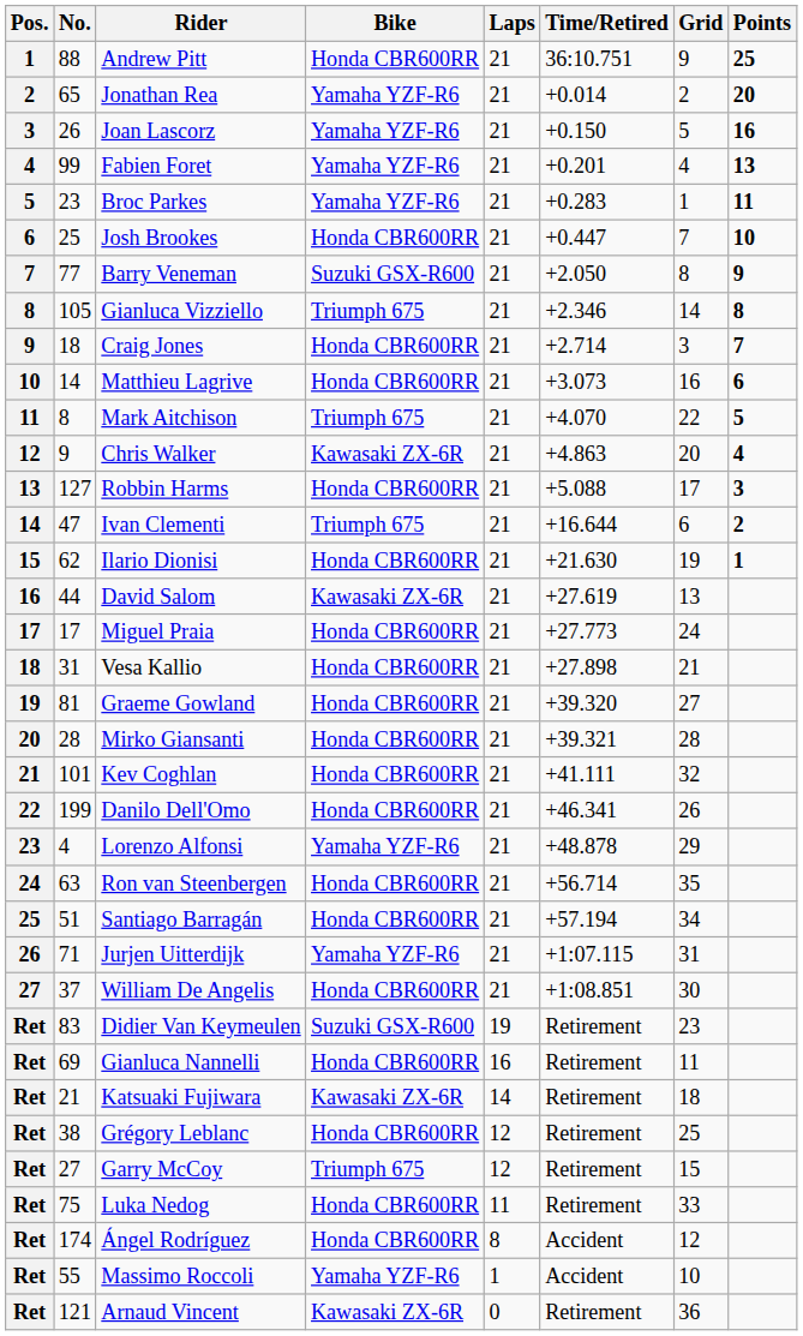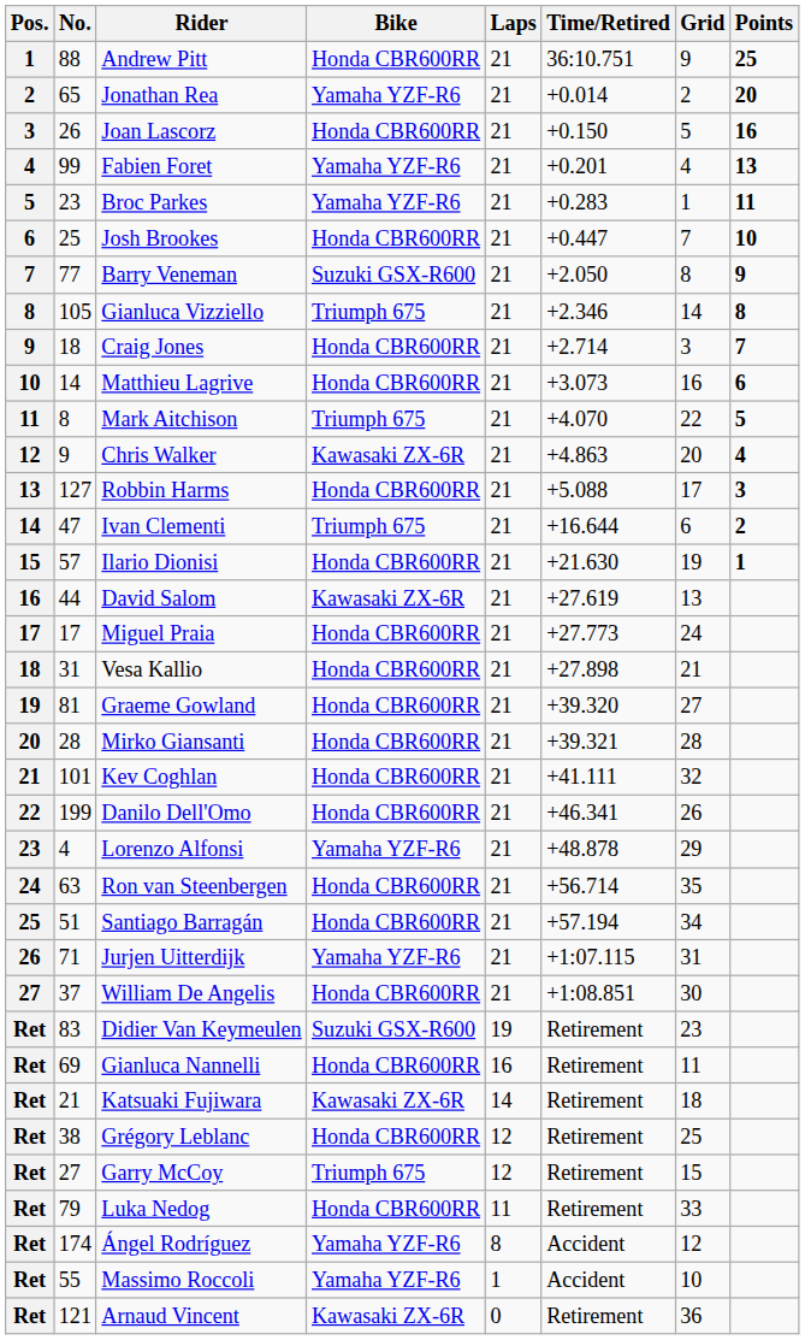 <table class="wikitable" style="font-size: 95%;">
 <tr>
 <th>Pos.</th>
 <th>No.</th>
 <th>Rider</th>
 <th>Bike</th>
 <th>Laps</th>
 <th>Time/Retired</th>
 <th>Grid</th>
 <th>Points</th>
 </tr>
 <tr>
 <th>1</th>
 <td>88</td>
 <td> <a href='#'>Andrew Pitt</a></td>
 <td><a href='#'>Honda CBR600RR</a></td>
 <td>21</td>
 <td>36:10.751</td>
 <td>9</td>
 <td><strong>25</strong></td>
 </tr>
 <tr>
 <th>2</th>
 <td>65</td>
 <td> <a href='#'>Jonathan Rea</a></td>
 <td><a href='#'>Yamaha YZF-R6</a></td>
 <td>21</td>
 <td>+0.014</td>
 <td>2</td>
 <td><strong>20</strong></td>
 </tr>
 <tr>
 <th>3</th>
 <td>26</td>
 <td> <a href='#'>Joan Lascorz</a></td>
-<td><a href='#'>Yamaha YZF-R6</a></td>
+<td><a href='#'>Honda CBR600RR</a></td>
 <td>21</td>
 <td>+0.150</td>
 <td>5</td>
 <td><strong>16</strong></td>
 </tr>
 <tr>
 <th>4</th>
 <td>99</td>
 <td> <a href='#'>Fabien Foret</a></td>
 <td><a href='#'>Yamaha YZF-R6</a></td>
 <td>21</td>
 <td>+0.201</td>
 <td>4</td>
 <td><strong>13</strong></td>
 </tr>
 <tr>
 <th>5</th>
 <td>23</td>
 <td> <a href='#'>Broc Parkes</a></td>
 <td><a href='#'>Yamaha YZF-R6</a></td>
 <td>21</td>
 <td>+0.283</td>
 <td>1</td>
 <td><strong>11</strong></td>
 </tr>
 <tr>
 <th>6</th>
 <td>25</td>
 <td> <a href='#'>Josh Brookes</a></td>
 <td><a href='#'>Honda CBR600RR</a></td>
 <td>21</td>
 <td>+0.447</td>
 <td>7</td>
 <td><strong>10</strong></td>
 </tr>
 <tr>
 <th>7</th>
 <td>77</td>
 <td> <a href='#'>Barry Veneman</a></td>
 <td><a href='#'>Suzuki GSX-R600</a></td>
 <td>21</td>
 <td>+2.050</td>
 <td>8</td>
 <td><strong>9</strong></td>
 </tr>
 <tr>
 <th>8</th>
 <td>105</td>
 <td> <a href='#'>Gianluca Vizziello</a></td>
 <td><a href='#'>Triumph 675</a></td>
 <td>21</td>
 <td>+2.346</td>
 <td>14</td>
 <td><strong>8</strong></td>
 </tr>
 <tr>
 <th>9</th>
 <td>18</td>
 <td> <a href='#'>Craig Jones</a></td>
 <td><a href='#'>Honda CBR600RR</a></td>
 <td>21</td>
 <td>+2.714</td>
 <td>3</td>
 <td><strong>7</strong></td>
 </tr>
 <tr>
 <th>10</th>
 <td>14</td>
 <td> <a href='#'>Matthieu Lagrive</a></td>
 <td><a href='#'>Honda CBR600RR</a></td>
 <td>21</td>
 <td>+3.073</td>
 <td>16</td>
 <td><strong>6</strong></td>
 </tr>
 <tr>
 <th>11</th>
 <td>8</td>
 <td> <a href='#'>Mark Aitchison</a></td>
 <td><a href='#'>Triumph 675</a></td>
 <td>21</td>
 <td>+4.070</td>
 <td>22</td>
 <td><strong>5</strong></td>
 </tr>
 <tr>
 <th>12</th>
 <td>9</td>
 <td> <a href='#'>Chris Walker</a></td>
 <td><a href='#'>Kawasaki ZX-6R</a></td>
 <td>21</td>
 <td>+4.863</td>
 <td>20</td>
 <td><strong>4</strong></td>
 </tr>
 <tr>
 <th>13</th>
 <td>127</td>
 <td> <a href='#'>Robbin Harms</a></td>
 <td><a href='#'>Honda CBR600RR</a></td>
 <td>21</td>
 <td>+5.088</td>
 <td>17</td>
 <td><strong>3</strong></td>
 </tr>
 <tr>
 <th>14</th>
 <td>47</td>
 <td> <a href='#'>Ivan Clementi</a></td>
 <td><a href='#'>Triumph 675</a></td>
 <td>21</td>
 <td>+16.644</td>
 <td>6</td>
 <td><strong>2</strong></td>
 </tr>
 <tr>
 <th>15</th>
-<td>62</td>
+<td>57</td>
 <td> <a href='#'>Ilario Dionisi</a></td>
 <td><a href='#'>Honda CBR600RR</a></td>
 <td>21</td>
 <td>+21.630</td>
 <td>19</td>
 <td><strong>1</strong></td>
 </tr>
 <tr>
 <th>16</th>
 <td>44</td>
 <td> <a href='#'>David Salom</a></td>
 <td><a href='#'>Kawasaki ZX-6R</a></td>
 <td>21</td>
 <td>+27.619</td>
 <td>13</td>
 <td></td>
 </tr>
 <tr>
 <th>17</th>
 <td>17</td>
 <td> <a href='#'>Miguel Praia</a></td>
 <td><a href='#'>Honda CBR600RR</a></td>
 <td>21</td>
 <td>+27.773</td>
 <td>24</td>
 <td></td>
 </tr>
 <tr>
 <th>18</th>
 <td>31</td>
 <td> Vesa Kallio</td>
 <td><a href='#'>Honda CBR600RR</a></td>
 <td>21</td>
 <td>+27.898</td>
 <td>21</td>
 <td></td>
 </tr>
 <tr>
 <th>19</th>
 <td>81</td>
 <td> <a href='#'>Graeme Gowland</a></td>
 <td><a href='#'>Honda CBR600RR</a></td>
 <td>21</td>
 <td>+39.320</td>
 <td>27</td>
 <td></td>
 </tr>
 <tr>
 <th>20</th>
 <td>28</td>
 <td> <a href='#'>Mirko Giansanti</a></td>
 <td><a href='#'>Honda CBR600RR</a></td>
 <td>21</td>
 <td>+39.321</td>
 <td>28</td>
 <td></td>
 </tr>
 <tr>
 <th>21</th>
 <td>101</td>
 <td> <a href='#'>Kev Coghlan</a></td>
 <td><a href='#'>Honda CBR600RR</a></td>
 <td>21</td>
 <td>+41.111</td>
 <td>32</td>
 <td></td>
 </tr>
 <tr>
 <th>22</th>
 <td>199</td>
 <td> <a href='#'>Danilo Dell'Omo</a></td>
 <td><a href='#'>Honda CBR600RR</a></td>
 <td>21</td>
 <td>+46.341</td>
 <td>26</td>
 <td></td>
 </tr>
 <tr>
 <th>23</th>
 <td>4</td>
 <td> <a href='#'>Lorenzo Alfonsi</a></td>
 <td><a href='#'>Yamaha YZF-R6</a></td>
 <td>21</td>
 <td>+48.878</td>
 <td>29</td>
 <td></td>
 </tr>
 <tr>
 <th>24</th>
 <td>63</td>
 <td> <a href='#'>Ron van Steenbergen</a></td>
 <td><a href='#'>Honda CBR600RR</a></td>
 <td>21</td>
 <td>+56.714</td>
 <td>35</td>
 <td></td>
 </tr>
 <tr>
 <th>25</th>
 <td>51</td>
 <td> <a href='#'>Santiago Barragán</a></td>
 <td><a href='#'>Honda CBR600RR</a></td>
 <td>21</td>
 <td>+57.194</td>
 <td>34</td>
 <td></td>
 </tr>
 <tr>
 <th>26</th>
 <td>71</td>
 <td> <a href='#'>Jurjen Uitterdijk</a></td>
 <td><a href='#'>Yamaha YZF-R6</a></td>
 <td>21</td>
 <td>+1:07.115</td>
 <td>31</td>
 <td></td>
 </tr>
 <tr>
 <th>27</th>
 <td>37</td>
 <td> <a href='#'>William De Angelis</a></td>
 <td><a href='#'>Honda CBR600RR</a></td>
 <td>21</td>
 <td>+1:08.851</td>
 <td>30</td>
 <td></td>
 </tr>
 <tr>
 <th>Ret</th>
 <td>83</td>
 <td> <a href='#'>Didier Van Keymeulen</a></td>
 <td><a href='#'>Suzuki GSX-R600</a></td>
 <td>19</td>
 <td>Retirement</td>
 <td>23</td>
 <td></td>
 </tr>
 <tr>
 <th>Ret</th>
 <td>69</td>
 <td> <a href='#'>Gianluca Nannelli</a></td>
 <td><a href='#'>Honda CBR600RR</a></td>
 <td>16</td>
 <td>Retirement</td>
 <td>11</td>
 <td></td>
 </tr>
 <tr>
 <th>Ret</th>
 <td>21</td>
 <td> <a href='#'>Katsuaki Fujiwara</a></td>
 <td><a href='#'>Kawasaki ZX-6R</a></td>
 <td>14</td>
 <td>Retirement</td>
 <td>18</td>
 <td></td>
 </tr>
 <tr>
 <th>Ret</th>
 <td>38</td>
 <td> <a href='#'>Grégory Leblanc</a></td>
 <td><a href='#'>Honda CBR600RR</a></td>
 <td>12</td>
 <td>Retirement</td>
 <td>25</td>
 <td></td>
 </tr>
 <tr>
 <th>Ret</th>
 <td>27</td>
 <td> <a href='#'>Garry McCoy</a></td>
 <td><a href='#'>Triumph 675</a></td>
 <td>12</td>
 <td>Retirement</td>
 <td>15</td>
 <td></td>
 </tr>
 <tr>
 <th>Ret</th>
-<td>75</td>
+<td>79</td>
 <td> <a href='#'>Luka Nedog</a></td>
 <td><a href='#'>Honda CBR600RR</a></td>
 <td>11</td>
 <td>Retirement</td>
 <td>33</td>
 <td></td>
 </tr>
 <tr>
 <th>Ret</th>
 <td>174</td>
 <td> <a href='#'>Ángel Rodríguez</a></td>
-<td><a href='#'>Honda CBR600RR</a></td>
+<td><a href='#'>Yamaha YZF-R6</a></td>
 <td>8</td>
 <td>Accident</td>
 <td>12</td>
 <td></td>
 </tr>
 <tr>
 <th>Ret</th>
 <td>55</td>
 <td> <a href='#'>Massimo Roccoli</a></td>
 <td><a href='#'>Yamaha YZF-R6</a></td>
 <td>1</td>
 <td>Accident</td>
 <td>10</td>
 <td></td>
 </tr>
 <tr>
 <th>Ret</th>
 <td>121</td>
 <td> <a href='#'>Arnaud Vincent</a></td>
 <td><a href='#'>Kawasaki ZX-6R</a></td>
 <td>0</td>
 <td>Retirement</td>
 <td>36</td>
 <td></td>
 </tr>
 </table>
